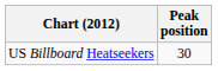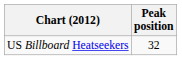 <table class="wikitable">
 <tr>
 <th>Chart (2012)</th>
 <th>Peak<br>position</th>
 </tr>
 <tr>
 <td>US <em>Billboard</em> <a href='#'>Heatseekers</a></td>
-<td align="center">30</td>
+<td align="center">32</td>
 </tr>
 </table>
